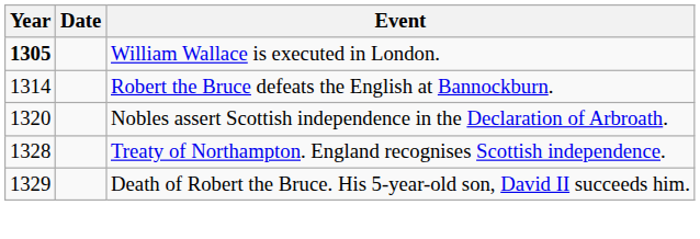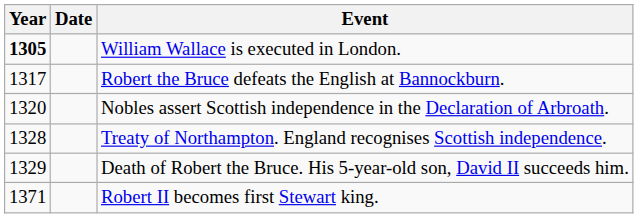 <table class="wikitable">
 <tr>
 <th style="width:6en">Year</th>
 <th style="width:15en">Date</th>
 <th>Event</th>
 </tr>
 <tr>
 <td><strong>1305</strong></td>
 <td></td>
 <td><a href='#'>William Wallace</a> is executed in London.</td>
 </tr>
 <tr>
-<td>1314</td>
+<td>1317</td>
 <td></td>
 <td><a href='#'>Robert the Bruce</a> defeats the English at <a href='#'>Bannockburn</a>.</td>
 </tr>
 <tr>
 <td>1320</td>
 <td></td>
 <td>Nobles assert Scottish independence in the <a href='#'>Declaration of Arbroath</a>.</td>
 </tr>
 <tr>
 <td>1328</td>
 <td></td>
 <td><a href='#'>Treaty of Northampton</a>. England recognises <a href='#'>Scottish independence</a>.</td>
 </tr>
 <tr>
 <td>1329</td>
 <td></td>
 <td>Death of Robert the Bruce. His 5-year-old son, <a href='#'>David II</a> succeeds him.</td>
 </tr>
+<tr>
+<td>1371</td>
+<td></td>
+<td><a href='#'>Robert II</a> becomes first <a href='#'>Stewart</a> king.</td>
+</tr>
 </table>
